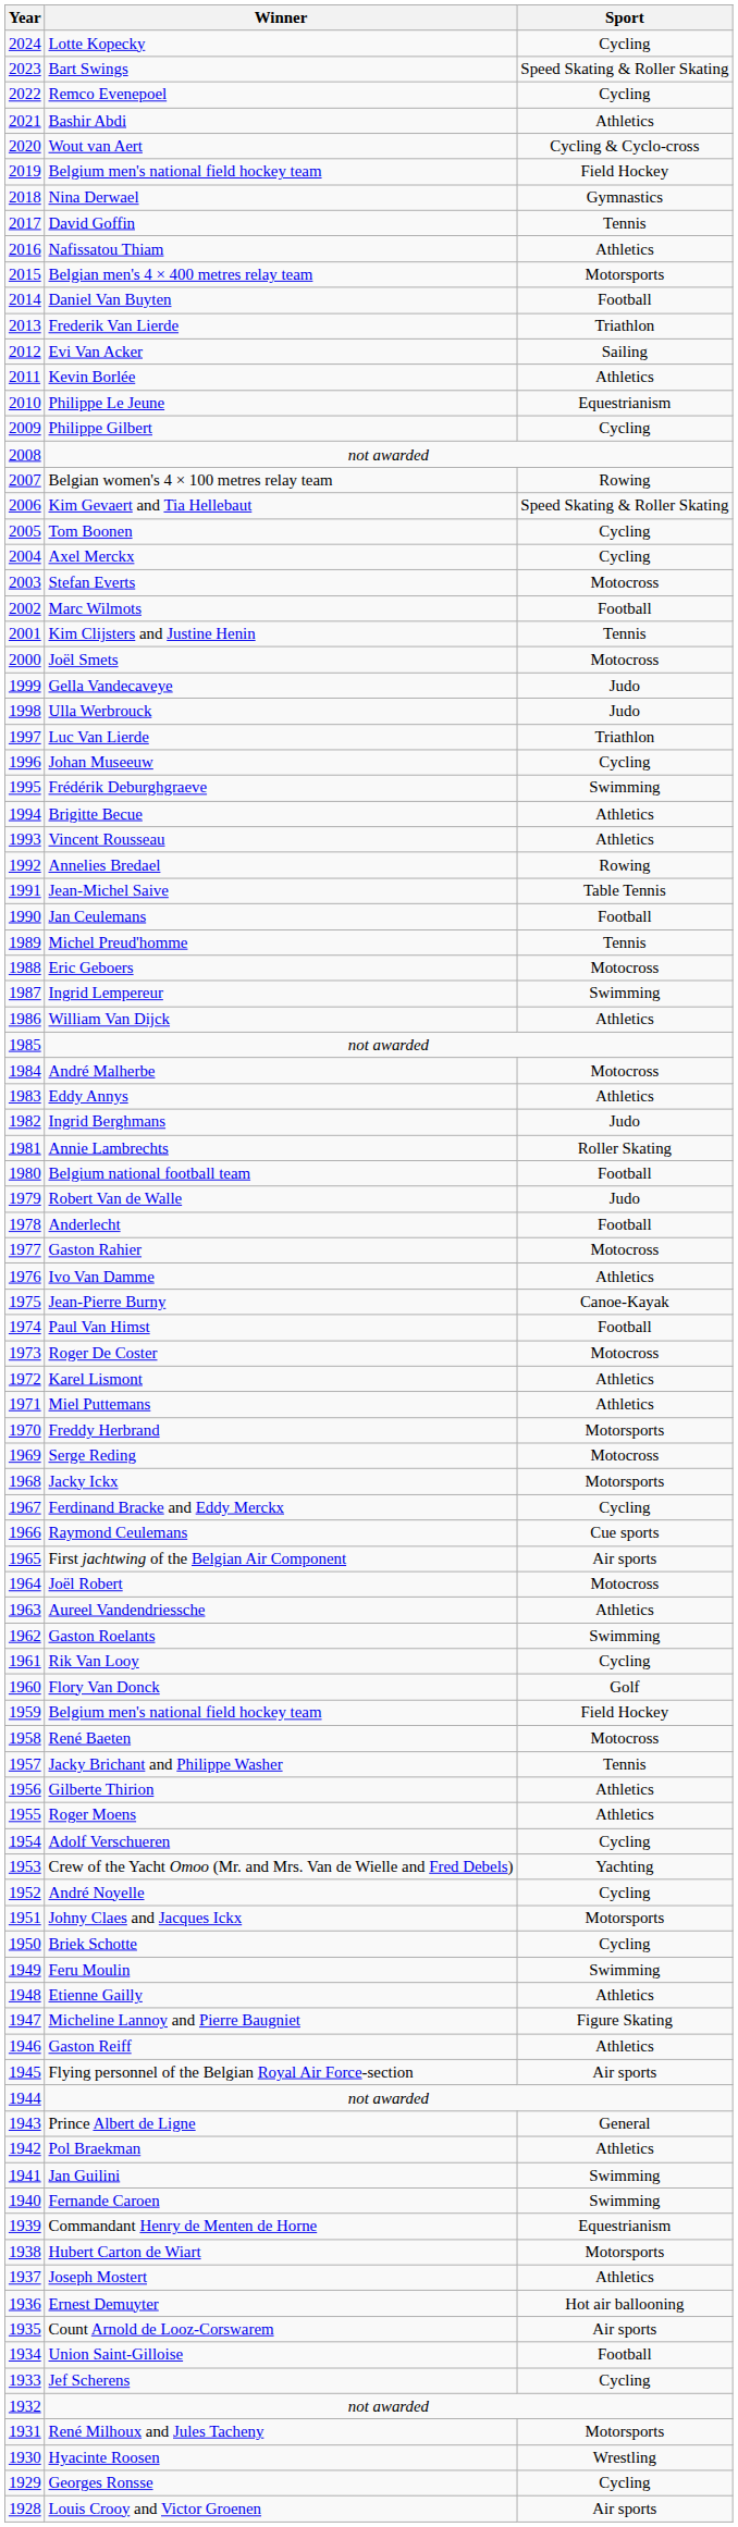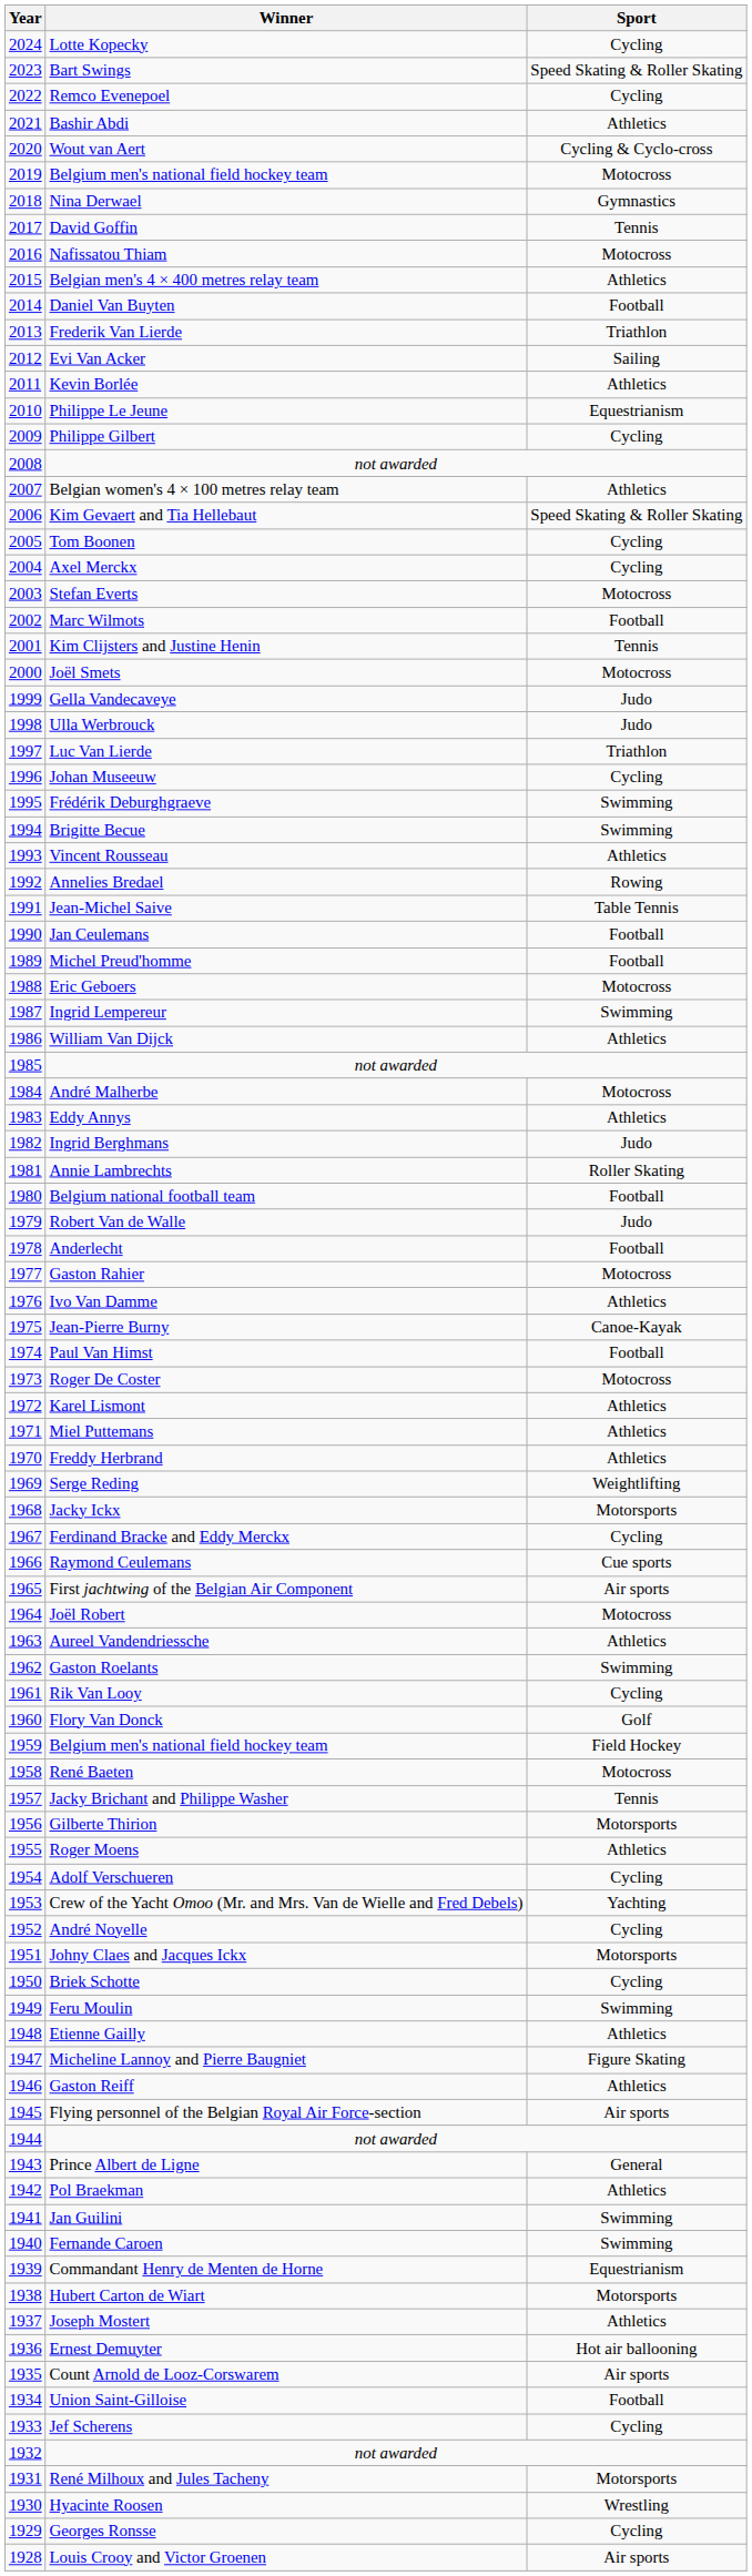 <table class="wikitable">
 <tr>
 <th>Year</th>
 <th align="left">Winner</th>
 <th>Sport</th>
 </tr>
 <tr>
 <td><a href='#'>2024</a></td>
 <td><a href='#'>Lotte Kopecky</a></td>
 <td align=center>Cycling</td>
 </tr>
 <tr>
 <td><a href='#'>2023</a></td>
 <td><a href='#'>Bart Swings</a></td>
 <td align=center>Speed Skating & Roller Skating</td>
 </tr>
 <tr>
 <td><a href='#'>2022</a></td>
 <td><a href='#'>Remco Evenepoel</a></td>
 <td align=center>Cycling</td>
 </tr>
 <tr>
 <td><a href='#'>2021</a></td>
 <td><a href='#'>Bashir Abdi</a></td>
 <td align=center>Athletics</td>
 </tr>
 <tr>
 <td><a href='#'>2020</a></td>
 <td><a href='#'>Wout van Aert</a></td>
 <td align=center>Cycling & Cyclo-cross</td>
 </tr>
 <tr>
 <td><a href='#'>2019</a></td>
 <td><a href='#'>Belgium men's national field hockey team</a></td>
-<td align=center>Field Hockey</td>
+<td align=center>Motocross</td>
 </tr>
 <tr>
 <td><a href='#'>2018</a></td>
 <td><a href='#'>Nina Derwael</a></td>
 <td align=center>Gymnastics</td>
 </tr>
 <tr>
 <td><a href='#'>2017</a></td>
 <td><a href='#'>David Goffin</a></td>
 <td align=center>Tennis</td>
 </tr>
 <tr>
 <td><a href='#'>2016</a></td>
 <td><a href='#'>Nafissatou Thiam</a></td>
-<td align=center>Athletics</td>
+<td align=center>Motocross</td>
 </tr>
 <tr>
 <td><a href='#'>2015</a></td>
 <td><a href='#'>Belgian men's 4 × 400 metres relay team</a></td>
-<td align=center>Motorsports</td>
+<td align=center>Athletics</td>
 </tr>
 <tr>
 <td><a href='#'>2014</a></td>
 <td><a href='#'>Daniel Van Buyten</a></td>
 <td align=center>Football</td>
 </tr>
 <tr>
 <td><a href='#'>2013</a></td>
 <td><a href='#'>Frederik Van Lierde</a></td>
 <td align=center>Triathlon</td>
 </tr>
 <tr>
 <td><a href='#'>2012</a></td>
 <td><a href='#'>Evi Van Acker</a></td>
 <td align=center>Sailing</td>
 </tr>
 <tr>
 <td><a href='#'>2011</a></td>
 <td><a href='#'>Kevin Borlée</a></td>
 <td align=center>Athletics</td>
 </tr>
 <tr>
 <td><a href='#'>2010</a></td>
 <td><a href='#'>Philippe Le Jeune</a></td>
 <td align=center>Equestrianism</td>
 </tr>
 <tr>
 <td><a href='#'>2009</a></td>
 <td><a href='#'>Philippe Gilbert</a></td>
 <td align=center>Cycling</td>
 </tr>
 <tr>
 <td><a href='#'>2008</a></td>
 <td align=center colspan=2><em>not awarded</em></td>
 </tr>
 <tr>
 <td><a href='#'>2007</a></td>
 <td>Belgian women's 4 × 100 metres relay team</td>
-<td align=center>Rowing</td>
+<td align=center>Athletics</td>
 </tr>
 <tr>
 <td><a href='#'>2006</a></td>
 <td><a href='#'>Kim Gevaert</a> and <a href='#'>Tia Hellebaut</a></td>
 <td align=center>Speed Skating & Roller Skating</td>
 </tr>
 <tr>
 <td><a href='#'>2005</a></td>
 <td><a href='#'>Tom Boonen</a></td>
 <td align=center>Cycling</td>
 </tr>
 <tr>
 <td><a href='#'>2004</a></td>
 <td><a href='#'>Axel Merckx</a></td>
 <td align=center>Cycling</td>
 </tr>
 <tr>
 <td><a href='#'>2003</a></td>
 <td><a href='#'>Stefan Everts</a></td>
 <td align=center>Motocross</td>
 </tr>
 <tr>
 <td><a href='#'>2002</a></td>
 <td><a href='#'>Marc Wilmots</a></td>
 <td align=center>Football</td>
 </tr>
 <tr>
 <td><a href='#'>2001</a></td>
 <td><a href='#'>Kim Clijsters</a> and <a href='#'>Justine Henin</a></td>
 <td align=center>Tennis</td>
 </tr>
 <tr>
 <td><a href='#'>2000</a></td>
 <td><a href='#'>Joël Smets</a></td>
 <td align=center>Motocross</td>
 </tr>
 <tr>
 <td><a href='#'>1999</a></td>
 <td><a href='#'>Gella Vandecaveye</a></td>
 <td align=center>Judo</td>
 </tr>
 <tr>
 <td><a href='#'>1998</a></td>
 <td><a href='#'>Ulla Werbrouck</a></td>
 <td align=center>Judo</td>
 </tr>
 <tr>
 <td><a href='#'>1997</a></td>
 <td><a href='#'>Luc Van Lierde</a></td>
 <td align=center>Triathlon</td>
 </tr>
 <tr>
 <td><a href='#'>1996</a></td>
 <td><a href='#'>Johan Museeuw</a></td>
 <td align=center>Cycling</td>
 </tr>
 <tr>
 <td><a href='#'>1995</a></td>
 <td><a href='#'>Frédérik Deburghgraeve</a></td>
 <td align=center>Swimming</td>
 </tr>
 <tr>
 <td><a href='#'>1994</a></td>
 <td><a href='#'>Brigitte Becue</a></td>
-<td align=center>Athletics</td>
+<td align=center>Swimming</td>
 </tr>
 <tr>
 <td><a href='#'>1993</a></td>
 <td><a href='#'>Vincent Rousseau</a></td>
 <td align=center>Athletics</td>
 </tr>
 <tr>
 <td><a href='#'>1992</a></td>
 <td><a href='#'>Annelies Bredael</a></td>
 <td align=center>Rowing</td>
 </tr>
 <tr>
 <td><a href='#'>1991</a></td>
 <td><a href='#'>Jean-Michel Saive</a></td>
 <td align=center>Table Tennis</td>
 </tr>
 <tr>
 <td><a href='#'>1990</a></td>
 <td><a href='#'>Jan Ceulemans</a></td>
 <td align=center>Football</td>
 </tr>
 <tr>
 <td><a href='#'>1989</a></td>
 <td><a href='#'>Michel Preud'homme</a></td>
-<td align=center>Tennis</td>
+<td align=center>Football</td>
 </tr>
 <tr>
 <td><a href='#'>1988</a></td>
 <td><a href='#'>Eric Geboers</a></td>
 <td align=center>Motocross</td>
 </tr>
 <tr>
 <td><a href='#'>1987</a></td>
 <td><a href='#'>Ingrid Lempereur</a></td>
 <td align=center>Swimming</td>
 </tr>
 <tr>
 <td><a href='#'>1986</a></td>
 <td><a href='#'>William Van Dijck</a></td>
 <td align=center>Athletics</td>
 </tr>
 <tr>
 <td><a href='#'>1985</a></td>
 <td align=center colspan=2><em>not awarded</em></td>
 </tr>
 <tr>
 <td><a href='#'>1984</a></td>
 <td><a href='#'>André Malherbe</a></td>
 <td align=center>Motocross</td>
 </tr>
 <tr>
 <td><a href='#'>1983</a></td>
 <td><a href='#'>Eddy Annys</a></td>
 <td align=center>Athletics</td>
 </tr>
 <tr>
 <td><a href='#'>1982</a></td>
 <td><a href='#'>Ingrid Berghmans</a></td>
 <td align=center>Judo</td>
 </tr>
 <tr>
 <td><a href='#'>1981</a></td>
 <td><a href='#'>Annie Lambrechts</a></td>
 <td align=center>Roller Skating</td>
 </tr>
 <tr>
 <td><a href='#'>1980</a></td>
 <td><a href='#'>Belgium national football team</a></td>
 <td align=center>Football</td>
 </tr>
 <tr>
 <td><a href='#'>1979</a></td>
 <td><a href='#'>Robert Van de Walle</a></td>
 <td align=center>Judo</td>
 </tr>
 <tr>
 <td><a href='#'>1978</a></td>
 <td><a href='#'>Anderlecht</a></td>
 <td align=center>Football</td>
 </tr>
 <tr>
 <td><a href='#'>1977</a></td>
 <td><a href='#'>Gaston Rahier</a></td>
 <td align=center>Motocross</td>
 </tr>
 <tr>
 <td><a href='#'>1976</a></td>
 <td><a href='#'>Ivo Van Damme</a></td>
 <td align=center>Athletics</td>
 </tr>
 <tr>
 <td><a href='#'>1975</a></td>
 <td><a href='#'>Jean-Pierre Burny</a></td>
 <td align=center>Canoe-Kayak</td>
 </tr>
 <tr>
 <td><a href='#'>1974</a></td>
 <td><a href='#'>Paul Van Himst</a></td>
 <td align=center>Football</td>
 </tr>
 <tr>
 <td><a href='#'>1973</a></td>
 <td><a href='#'>Roger De Coster</a></td>
 <td align=center>Motocross</td>
 </tr>
 <tr>
 <td><a href='#'>1972</a></td>
 <td><a href='#'>Karel Lismont</a></td>
 <td align=center>Athletics</td>
 </tr>
 <tr>
 <td><a href='#'>1971</a></td>
 <td><a href='#'>Miel Puttemans</a></td>
 <td align=center>Athletics</td>
 </tr>
 <tr>
 <td><a href='#'>1970</a></td>
 <td><a href='#'>Freddy Herbrand</a></td>
-<td align=center>Motorsports</td>
+<td align=center>Athletics</td>
 </tr>
 <tr>
 <td><a href='#'>1969</a></td>
 <td><a href='#'>Serge Reding</a></td>
-<td align=center>Motocross</td>
+<td align=center>Weightlifting</td>
 </tr>
 <tr>
 <td><a href='#'>1968</a></td>
 <td><a href='#'>Jacky Ickx</a></td>
 <td align=center>Motorsports</td>
 </tr>
 <tr>
 <td><a href='#'>1967</a></td>
 <td><a href='#'>Ferdinand Bracke</a> and <a href='#'>Eddy Merckx</a></td>
 <td align=center>Cycling</td>
 </tr>
 <tr>
 <td><a href='#'>1966</a></td>
 <td><a href='#'>Raymond Ceulemans</a></td>
 <td align=center>Cue sports</td>
 </tr>
 <tr>
 <td><a href='#'>1965</a></td>
 <td>First <em>jachtwing</em> of the <a href='#'>Belgian Air Component</a></td>
 <td align=center>Air sports</td>
 </tr>
 <tr>
 <td><a href='#'>1964</a></td>
 <td><a href='#'>Joël Robert</a></td>
 <td align=center>Motocross</td>
 </tr>
 <tr>
 <td><a href='#'>1963</a></td>
 <td><a href='#'>Aureel Vandendriessche</a></td>
 <td align=center>Athletics</td>
 </tr>
 <tr>
 <td><a href='#'>1962</a></td>
 <td><a href='#'>Gaston Roelants</a></td>
 <td align=center>Swimming</td>
 </tr>
 <tr>
 <td><a href='#'>1961</a></td>
 <td><a href='#'>Rik Van Looy</a></td>
 <td align=center>Cycling</td>
 </tr>
 <tr>
 <td><a href='#'>1960</a></td>
 <td><a href='#'>Flory Van Donck</a></td>
 <td align=center>Golf</td>
 </tr>
 <tr>
 <td><a href='#'>1959</a></td>
 <td><a href='#'>Belgium men's national field hockey team</a></td>
 <td align=center>Field Hockey</td>
 </tr>
 <tr>
 <td><a href='#'>1958</a></td>
 <td><a href='#'>René Baeten</a></td>
 <td align=center>Motocross</td>
 </tr>
 <tr>
 <td><a href='#'>1957</a></td>
 <td><a href='#'>Jacky Brichant</a> and <a href='#'>Philippe Washer</a></td>
 <td align=center>Tennis</td>
 </tr>
 <tr>
 <td><a href='#'>1956</a></td>
 <td><a href='#'>Gilberte Thirion</a></td>
-<td align=center>Athletics</td>
+<td align=center>Motorsports</td>
 </tr>
 <tr>
 <td><a href='#'>1955</a></td>
 <td><a href='#'>Roger Moens</a></td>
 <td align=center>Athletics</td>
 </tr>
 <tr>
 <td><a href='#'>1954</a></td>
 <td><a href='#'>Adolf Verschueren</a></td>
 <td align=center>Cycling</td>
 </tr>
 <tr>
 <td><a href='#'>1953</a></td>
 <td>Crew of the Yacht <em>Omoo</em> (Mr. and Mrs. Van de Wielle and <a href='#'>Fred Debels</a>)</td>
 <td align=center>Yachting</td>
 </tr>
 <tr>
 <td><a href='#'>1952</a></td>
 <td><a href='#'>André Noyelle</a></td>
 <td align=center>Cycling</td>
 </tr>
 <tr>
 <td><a href='#'>1951</a></td>
 <td><a href='#'>Johny Claes</a> and <a href='#'>Jacques Ickx</a></td>
 <td align=center>Motorsports</td>
 </tr>
 <tr>
 <td><a href='#'>1950</a></td>
 <td><a href='#'>Briek Schotte</a></td>
 <td align=center>Cycling</td>
 </tr>
 <tr>
 <td><a href='#'>1949</a></td>
 <td><a href='#'>Feru Moulin</a></td>
 <td align=center>Swimming</td>
 </tr>
 <tr>
 <td><a href='#'>1948</a></td>
 <td><a href='#'>Etienne Gailly</a></td>
 <td align=center>Athletics</td>
 </tr>
 <tr>
 <td><a href='#'>1947</a></td>
 <td><a href='#'>Micheline Lannoy</a> and <a href='#'>Pierre Baugniet</a></td>
 <td align=center>Figure Skating</td>
 </tr>
 <tr>
 <td><a href='#'>1946</a></td>
 <td><a href='#'>Gaston Reiff</a></td>
 <td align=center>Athletics</td>
 </tr>
 <tr>
 <td><a href='#'>1945</a></td>
 <td>Flying personnel of the Belgian <a href='#'>Royal Air Force</a>-section</td>
 <td align=center>Air sports</td>
 </tr>
 <tr>
 <td><a href='#'>1944</a></td>
 <td align=center colspan=2><em>not awarded</em></td>
 </tr>
 <tr>
 <td><a href='#'>1943</a></td>
 <td>Prince <a href='#'>Albert de Ligne</a></td>
 <td align=center>General</td>
 </tr>
 <tr>
 <td><a href='#'>1942</a></td>
 <td><a href='#'>Pol Braekman</a></td>
 <td align=center>Athletics</td>
 </tr>
 <tr>
 <td><a href='#'>1941</a></td>
 <td><a href='#'>Jan Guilini</a></td>
 <td align=center>Swimming</td>
 </tr>
 <tr>
 <td><a href='#'>1940</a></td>
 <td><a href='#'>Fernande Caroen</a></td>
 <td align=center>Swimming</td>
 </tr>
 <tr>
 <td><a href='#'>1939</a></td>
 <td>Commandant <a href='#'>Henry de Menten de Horne</a></td>
 <td align=center>Equestrianism</td>
 </tr>
 <tr>
 <td><a href='#'>1938</a></td>
 <td><a href='#'>Hubert Carton de Wiart</a></td>
 <td align=center>Motorsports</td>
 </tr>
 <tr>
 <td><a href='#'>1937</a></td>
 <td><a href='#'>Joseph Mostert</a></td>
 <td align=center>Athletics</td>
 </tr>
 <tr>
 <td><a href='#'>1936</a></td>
 <td><a href='#'>Ernest Demuyter</a></td>
 <td align=center>Hot air ballooning</td>
 </tr>
 <tr>
 <td><a href='#'>1935</a></td>
 <td>Count <a href='#'>Arnold de Looz-Corswarem</a></td>
 <td align=center>Air sports</td>
 </tr>
 <tr>
 <td><a href='#'>1934</a></td>
 <td><a href='#'>Union Saint-Gilloise</a></td>
 <td align=center>Football</td>
 </tr>
 <tr>
 <td><a href='#'>1933</a></td>
 <td><a href='#'>Jef Scherens</a></td>
 <td align=center>Cycling</td>
 </tr>
 <tr>
 <td><a href='#'>1932</a></td>
 <td align=center colspan=2><em>not awarded</em></td>
 </tr>
 <tr>
 <td><a href='#'>1931</a></td>
 <td><a href='#'>René Milhoux</a> and <a href='#'>Jules Tacheny</a></td>
 <td align=center>Motorsports</td>
 </tr>
 <tr>
 <td><a href='#'>1930</a></td>
 <td><a href='#'>Hyacinte Roosen</a></td>
 <td align=center>Wrestling</td>
 </tr>
 <tr>
 <td><a href='#'>1929</a></td>
 <td><a href='#'>Georges Ronsse</a></td>
 <td align=center>Cycling</td>
 </tr>
 <tr>
 <td><a href='#'>1928</a></td>
 <td><a href='#'>Louis Crooy</a> and <a href='#'>Victor Groenen</a></td>
 <td align=center>Air sports</td>
 </tr>
 </table>
